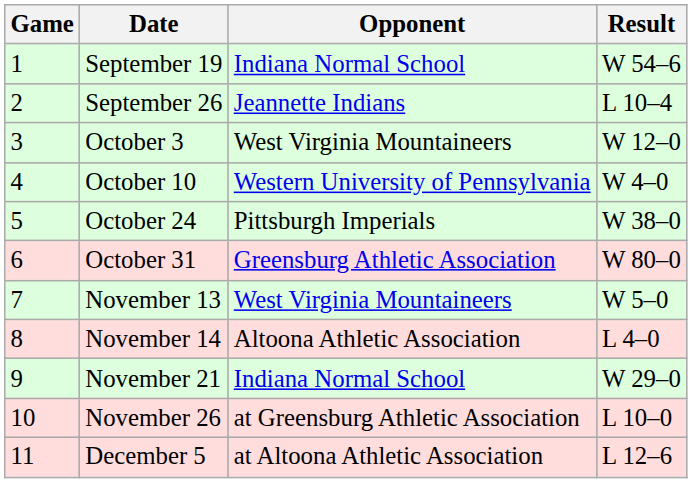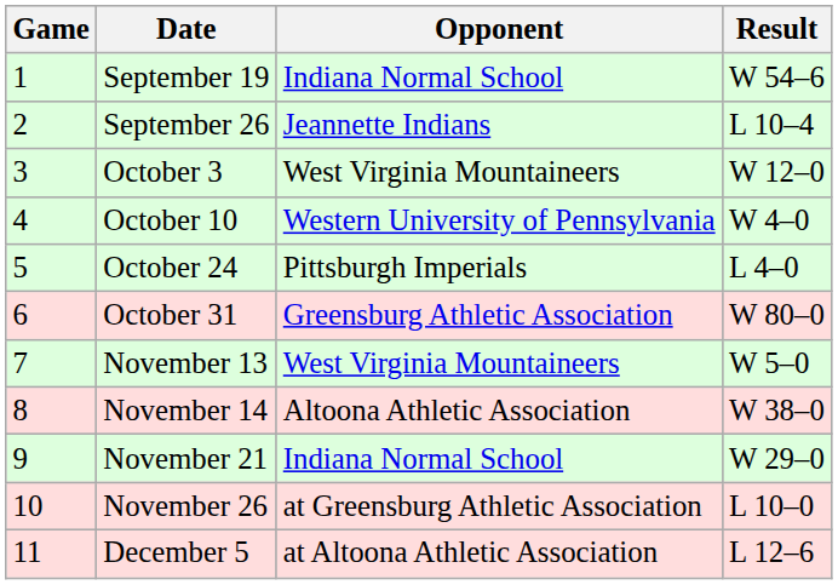 <table class="wikitable">
 <tr>
 <th>Game</th>
 <th>Date</th>
 <th>Opponent</th>
 <th>Result</th>
 </tr>
 <tr style="background: #ddffdd;">
 <td>1</td>
 <td>September 19</td>
 <td><a href='#'>Indiana Normal School</a></td>
 <td>W 54–6</td>
 </tr>
 <tr style="background: #ddffdd;">
 <td>2</td>
 <td>September 26</td>
 <td><a href='#'>Jeannette Indians</a></td>
 <td>L 10–4</td>
 </tr>
 <tr style="background: #ddffdd;">
 <td>3</td>
 <td>October 3</td>
 <td>West Virginia Mountaineers</td>
 <td>W 12–0</td>
 </tr>
 <tr style="background: #ddffdd;">
 <td>4</td>
 <td>October 10</td>
 <td><a href='#'>Western University of Pennsylvania</a></td>
 <td>W 4–0</td>
 </tr>
 <tr style="background: #ddffdd;">
 <td>5</td>
 <td>October 24</td>
 <td>Pittsburgh Imperials</td>
-<td>W 38–0</td>
+<td>L 4–0</td>
 </tr>
 <tr style="background: #ffdddd;">
 <td>6</td>
 <td>October 31</td>
 <td><a href='#'>Greensburg Athletic Association</a></td>
 <td>W 80–0</td>
 </tr>
 <tr style="background: #ddffdd;">
 <td>7</td>
 <td>November 13</td>
 <td><a href='#'>West Virginia Mountaineers</a></td>
 <td>W 5–0</td>
 </tr>
 <tr style="background: #ffdddd;">
 <td>8</td>
 <td>November 14</td>
 <td>Altoona Athletic Association</td>
-<td>L 4–0</td>
+<td>W 38–0</td>
 </tr>
 <tr style="background: #ddffdd;">
 <td>9</td>
 <td>November 21</td>
 <td><a href='#'>Indiana Normal School</a></td>
 <td>W 29–0</td>
 </tr>
 <tr style="background: #ffdddd;">
 <td>10</td>
 <td>November 26</td>
 <td>at Greensburg Athletic Association</td>
 <td>L 10–0</td>
 </tr>
 <tr style="background: #ffdddd;">
 <td>11</td>
 <td>December 5</td>
 <td>at Altoona Athletic Association</td>
 <td>L 12–6</td>
 </tr>
 </table>
